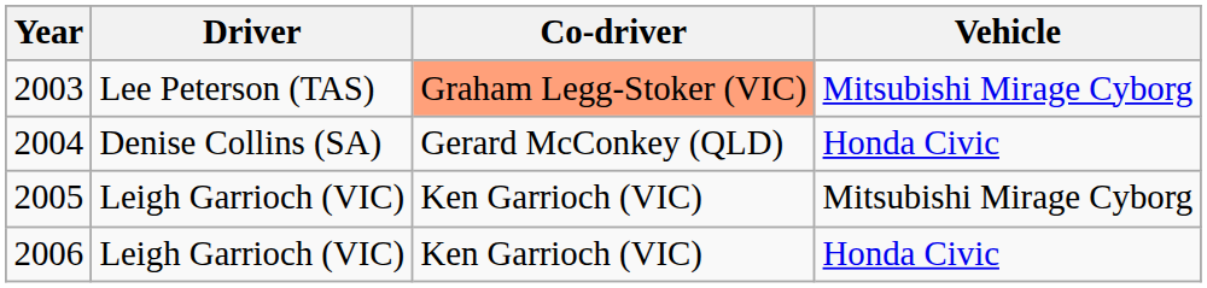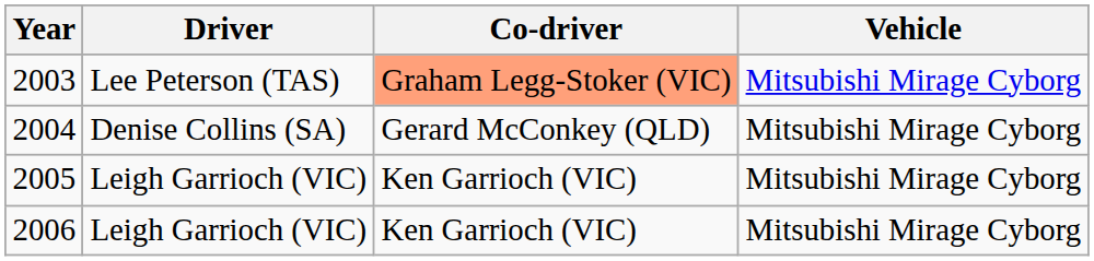 <table class="wikitable">
 <tr>
 <th>Year</th>
 <th>Driver</th>
 <th>Co-driver</th>
 <th>Vehicle</th>
 </tr>
 <tr>
 <td>2003</td>
 <td>Lee Peterson (TAS)</td>
 <td style="background: lightsalmon;">Graham Legg-Stoker (VIC)</td>
 <td><a href='#'>Mitsubishi Mirage Cyborg</a></td>
 </tr>
 <tr>
 <td>2004</td>
 <td>Denise Collins (SA)</td>
 <td>Gerard McConkey (QLD)</td>
-<td><a href='#'>Honda Civic</a></td>
+<td>Mitsubishi Mirage Cyborg</td>
 </tr>
 <tr>
 <td>2005</td>
 <td>Leigh Garrioch (VIC)</td>
 <td>Ken Garrioch (VIC)</td>
 <td>Mitsubishi Mirage Cyborg</td>
 </tr>
 <tr>
 <td>2006</td>
 <td>Leigh Garrioch (VIC)</td>
 <td>Ken Garrioch (VIC)</td>
-<td><a href='#'>Honda Civic</a></td>
+<td>Mitsubishi Mirage Cyborg</td>
 </tr>
 </table>
